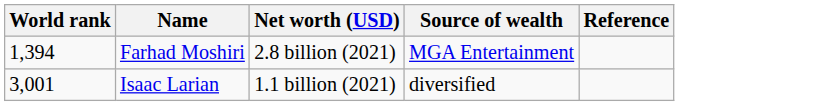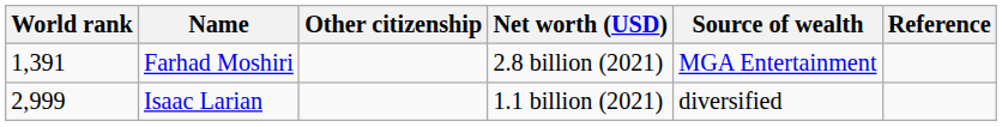 <table class="wikitable">
 <tr>
 <th>World rank</th>
 <th>Name</th>
+<th>Other citizenship</th>
 <th>Net worth (<a href='#'>USD</a>)</th>
 <th>Source of wealth</th>
 <th>Reference</th>
 </tr>
 <tr>
-<td>1,394</td>
+<td>1,391</td>
 <td><a href='#'>Farhad Moshiri</a></td>
+<td></td>
 <td>2.8 billion (2021)</td>
 <td><a href='#'>MGA Entertainment</a></td>
 <td></td>
 </tr>
 <tr>
-<td>3,001</td>
+<td>2,999</td>
 <td><a href='#'>Isaac Larian</a></td>
+<td></td>
 <td>1.1 billion (2021)</td>
 <td>diversified</td>
 <td></td>
 </tr>
 </table>
